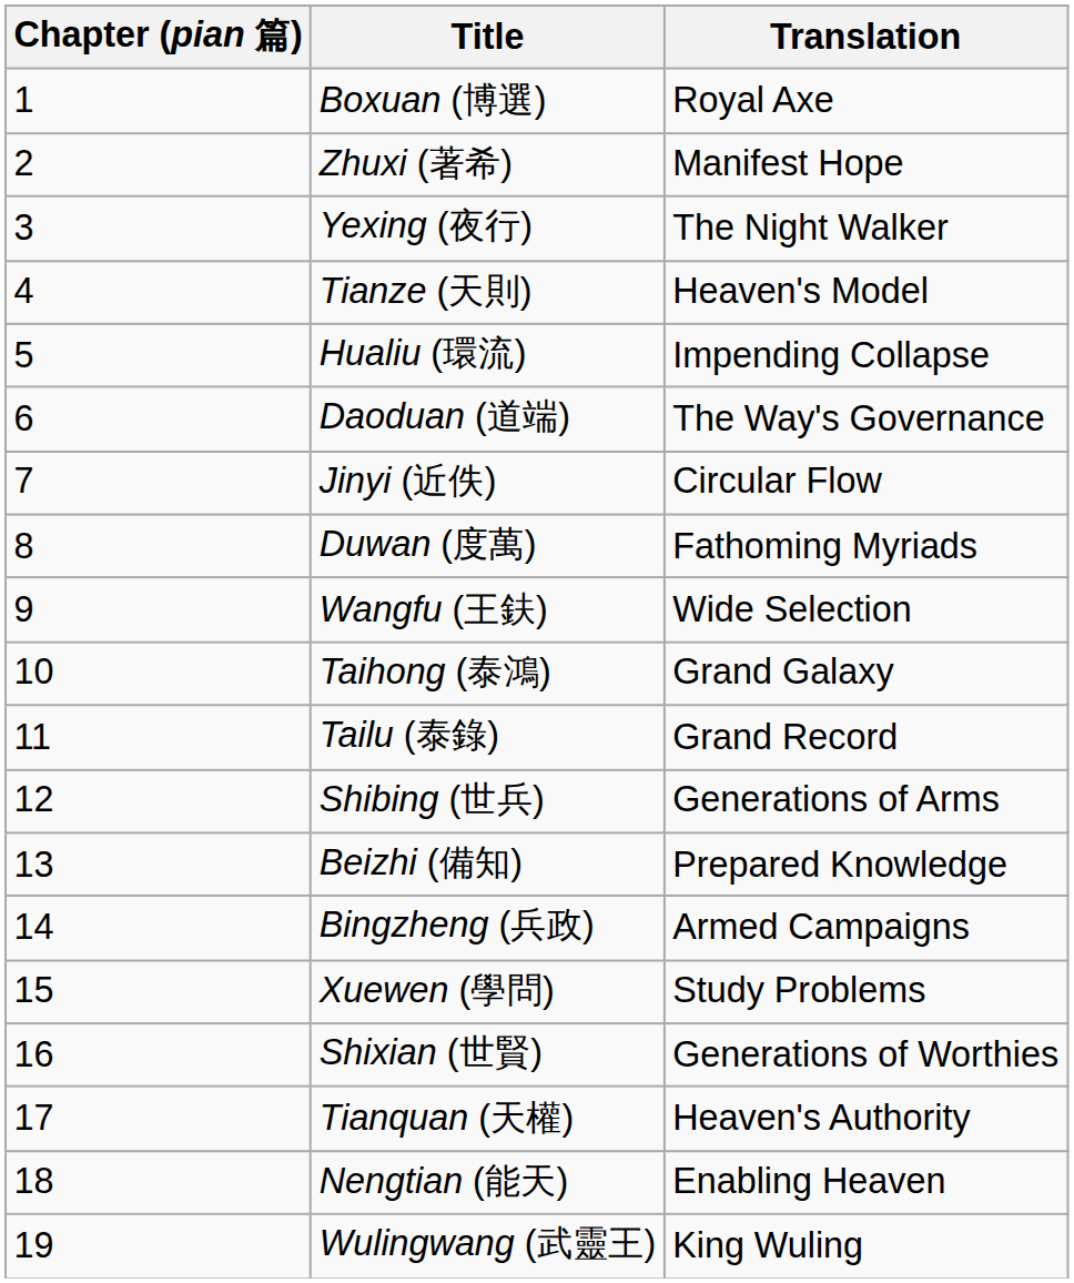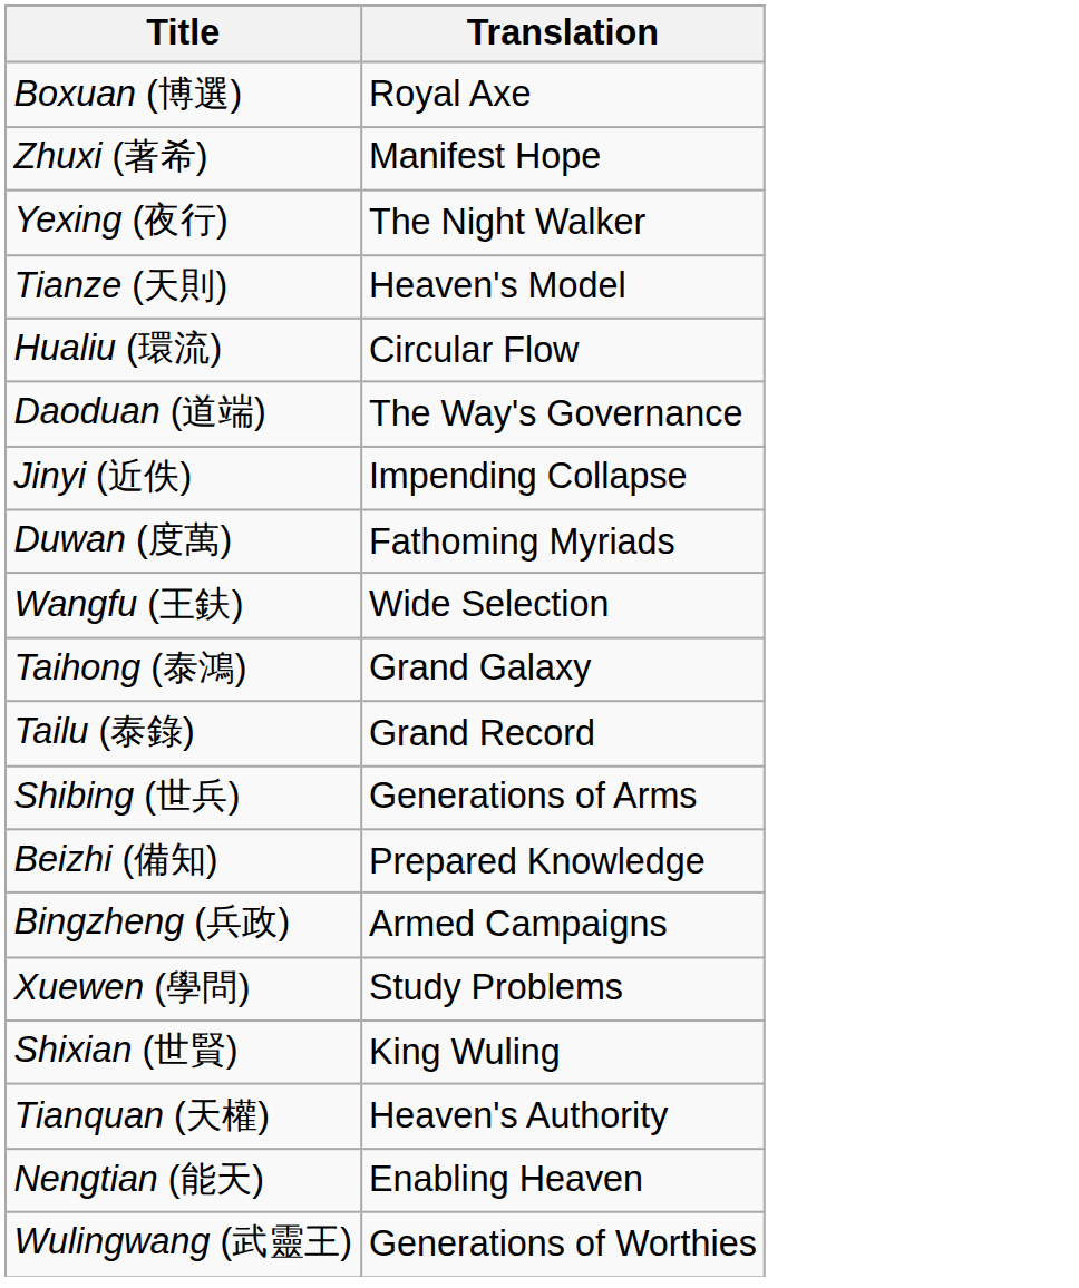 <table class="wikitable">
 <tr>
-<th>Chapter (<em>pian</em> 篇)</th>
 <th>Title</th>
 <th>Translation</th>
 </tr>
 <tr>
-<td>1</td>
 <td><em>Boxuan</em> (博選)</td>
 <td>Royal Axe</td>
 </tr>
 <tr>
-<td>2</td>
 <td><em>Zhuxi</em> (著希)</td>
 <td>Manifest Hope</td>
 </tr>
 <tr>
-<td>3</td>
 <td><em>Yexing</em> (夜行)</td>
 <td>The Night Walker</td>
 </tr>
 <tr>
-<td>4</td>
 <td><em>Tianze</em> (天則)</td>
 <td>Heaven's Model</td>
 </tr>
 <tr>
-<td>5</td>
 <td><em>Hualiu</em> (環流)</td>
-<td>Impending Collapse</td>
+<td>Circular Flow</td>
 </tr>
 <tr>
-<td>6</td>
 <td><em>Daoduan</em> (道端)</td>
 <td>The Way's Governance</td>
 </tr>
 <tr>
-<td>7</td>
 <td><em>Jinyi</em> (近佚)</td>
-<td>Circular Flow</td>
+<td>Impending Collapse</td>
 </tr>
 <tr>
-<td>8</td>
 <td><em>Duwan</em> (度萬)</td>
 <td>Fathoming Myriads</td>
 </tr>
 <tr>
-<td>9</td>
 <td><em>Wangfu</em> (王鈇)</td>
 <td>Wide Selection</td>
 </tr>
 <tr>
-<td>10</td>
 <td><em>Taihong</em> (泰鴻)</td>
 <td>Grand Galaxy</td>
 </tr>
 <tr>
-<td>11</td>
 <td><em>Tailu</em> (泰錄)</td>
 <td>Grand Record</td>
 </tr>
 <tr>
-<td>12</td>
 <td><em>Shibing</em> (世兵)</td>
 <td>Generations of Arms</td>
 </tr>
 <tr>
-<td>13</td>
 <td><em>Beizhi</em> (備知)</td>
 <td>Prepared Knowledge</td>
 </tr>
 <tr>
-<td>14</td>
 <td><em>Bingzheng</em> (兵政)</td>
 <td>Armed Campaigns</td>
 </tr>
 <tr>
-<td>15</td>
 <td><em>Xuewen</em> (學問)</td>
 <td>Study Problems</td>
 </tr>
 <tr>
-<td>16</td>
 <td><em>Shixian</em> (世賢)</td>
-<td>Generations of Worthies</td>
+<td>King Wuling</td>
 </tr>
 <tr>
-<td>17</td>
 <td><em>Tianquan</em> (天權)</td>
 <td>Heaven's Authority</td>
 </tr>
 <tr>
-<td>18</td>
 <td><em>Nengtian</em> (能天)</td>
 <td>Enabling Heaven</td>
 </tr>
 <tr>
-<td>19</td>
 <td><em>Wulingwang</em> (武靈王)</td>
-<td>King Wuling</td>
+<td>Generations of Worthies</td>
 </tr>
 </table>
